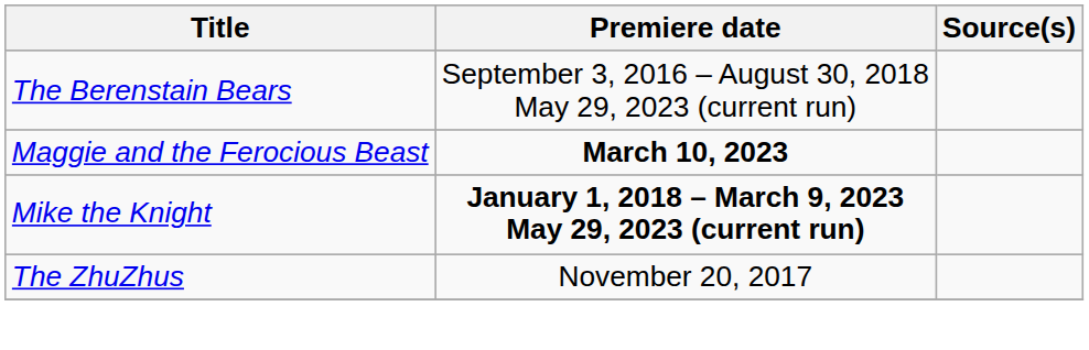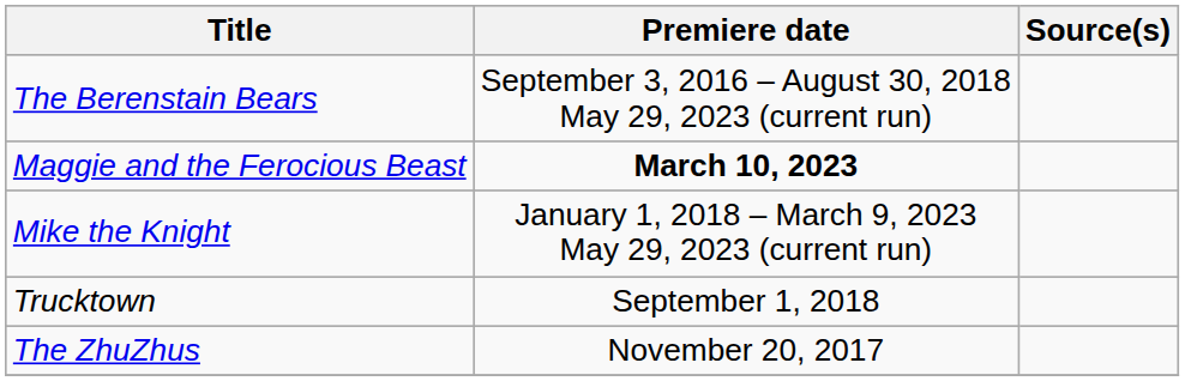 <table class="wikitable sortable" style="text-align: center;">
 <tr>
 <th>Title</th>
 <th>Premiere date</th>
 <th>Source(s)</th>
 </tr>
 <tr>
 <td scope="row" style="text-align:left;"><em><a href='#'>The Berenstain Bears</a></em></td>
 <td>September 3, 2016 – August 30, 2018<br>May 29, 2023 (current run)</td>
 <td></td>
 </tr>
 <tr>
 <td scope="row" style="text-align:left;"><em><a href='#'>Maggie and the Ferocious Beast</a></em></td>
 <td><strong>March 10, 2023</strong></td>
 <td></td>
 </tr>
 <tr>
 <td scope="row" style="text-align:left;"><em><a href='#'>Mike the Knight</a></em></td>
-<td><strong>January 1, 2018 – March 9, 2023<br>May 29, 2023 (current run)</strong></td>
+<td>January 1, 2018 – March 9, 2023<br>May 29, 2023 (current run)</td>
+<td></td>
+</tr>
+<tr>
+<td scope="row" style="text-align:left;"><em>Trucktown</em></td>
+<td>September 1, 2018</td>
 <td></td>
 </tr>
 <tr>
 <td scope="row" style="text-align:left;"><em><a href='#'>The ZhuZhus</a></em></td>
 <td>November 20, 2017</td>
 <td></td>
 </tr>
 <tr>
 </tr>
 </table>
